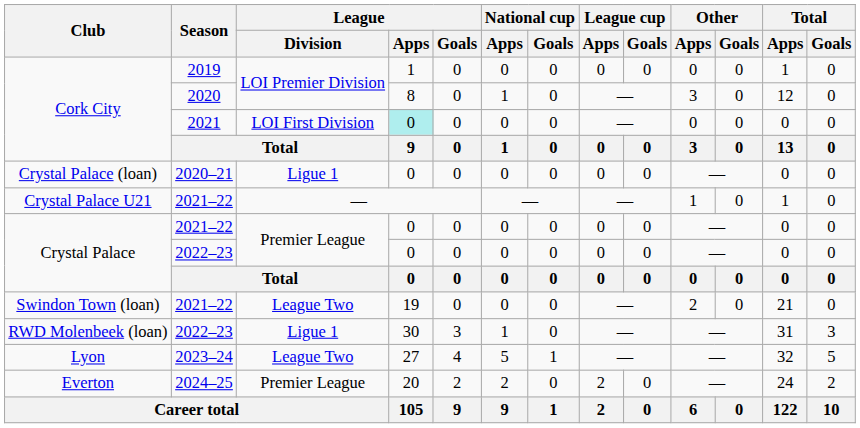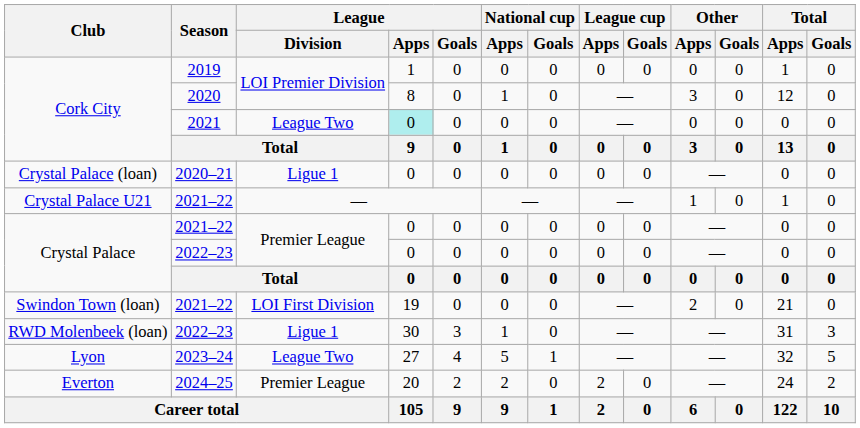 <table class="wikitable" style="text-align: center;">
 <tr>
 <th rowspan="2">Club</th>
 <th rowspan="2">Season</th>
 <th colspan="3">League</th>
 <th colspan="2">National cup</th>
 <th colspan="2">League cup</th>
 <th colspan="2">Other</th>
 <th colspan="2">Total</th>
 </tr>
 <tr>
 <th>Division</th>
 <th>Apps</th>
 <th>Goals</th>
 <th>Apps</th>
 <th>Goals</th>
 <th>Apps</th>
 <th>Goals</th>
 <th>Apps</th>
 <th>Goals</th>
 <th>Apps</th>
 <th>Goals</th>
 </tr>
 <tr>
 <td rowspan="4"><a href='#'>Cork City</a></td>
 <td><a href='#'>2019</a></td>
 <td rowspan="2"><a href='#'>LOI Premier Division</a></td>
 <td>1</td>
 <td>0</td>
 <td>0</td>
 <td>0</td>
 <td>0</td>
 <td>0</td>
 <td>0</td>
 <td>0</td>
 <td>1</td>
 <td>0</td>
 </tr>
 <tr>
 <td><a href='#'>2020</a></td>
 <td>8</td>
 <td>0</td>
 <td>1</td>
 <td>0</td>
 <td colspan="2">—</td>
 <td>3</td>
 <td>0</td>
 <td>12</td>
 <td>0</td>
 </tr>
 <tr>
 <td><a href='#'>2021</a></td>
-<td><a href='#'>LOI First Division</a></td>
+<td><a href='#'>League Two</a></td>
 <td style="background: paleturquoise;">0</td>
 <td>0</td>
 <td>0</td>
 <td>0</td>
 <td colspan="2">—</td>
 <td>0</td>
 <td>0</td>
 <td>0</td>
 <td>0</td>
 </tr>
 <tr>
 <th colspan="2">Total</th>
 <th>9</th>
 <th>0</th>
 <th>1</th>
 <th>0</th>
 <th>0</th>
 <th>0</th>
 <th>3</th>
 <th>0</th>
 <th>13</th>
 <th>0</th>
 </tr>
 <tr>
 <td><a href='#'>Crystal Palace</a> (loan)</td>
 <td><a href='#'>2020–21</a></td>
 <td><a href='#'>Ligue 1</a></td>
 <td>0</td>
 <td>0</td>
 <td>0</td>
 <td>0</td>
 <td>0</td>
 <td>0</td>
 <td colspan="2">—</td>
 <td>0</td>
 <td>0</td>
 </tr>
 <tr>
 <td><a href='#'>Crystal Palace U21</a></td>
 <td><a href='#'>2021–22</a></td>
 <td colspan="3">—</td>
 <td colspan="2">—</td>
 <td colspan="2">—</td>
 <td>1</td>
 <td>0</td>
 <td>1</td>
 <td>0</td>
 </tr>
 <tr>
 <td rowspan="3">Crystal Palace</td>
 <td><a href='#'>2021–22</a></td>
 <td rowspan="2">Premier League</td>
 <td>0</td>
 <td>0</td>
 <td>0</td>
 <td>0</td>
 <td>0</td>
 <td>0</td>
 <td colspan="2">—</td>
 <td>0</td>
 <td>0</td>
 </tr>
 <tr>
 <td><a href='#'>2022–23</a></td>
 <td>0</td>
 <td>0</td>
 <td>0</td>
 <td>0</td>
 <td>0</td>
 <td>0</td>
 <td colspan="2">—</td>
 <td>0</td>
 <td>0</td>
 </tr>
 <tr>
 <th colspan="2">Total</th>
 <th>0</th>
 <th>0</th>
 <th>0</th>
 <th>0</th>
 <th>0</th>
 <th>0</th>
 <th>0</th>
 <th>0</th>
 <th>0</th>
 <th>0</th>
 </tr>
 <tr>
 <td><a href='#'>Swindon Town</a> (loan)</td>
 <td><a href='#'>2021–22</a></td>
-<td><a href='#'>League Two</a></td>
+<td><a href='#'>LOI First Division</a></td>
 <td>19</td>
 <td>0</td>
 <td>0</td>
 <td>0</td>
 <td colspan="2">—</td>
 <td>2</td>
 <td>0</td>
 <td>21</td>
 <td>0</td>
 </tr>
 <tr>
 <td><a href='#'>RWD Molenbeek</a> (loan)</td>
 <td><a href='#'>2022–23</a></td>
 <td><a href='#'>Ligue 1</a></td>
 <td>30</td>
 <td>3</td>
 <td>1</td>
 <td>0</td>
 <td colspan="2">—</td>
 <td colspan="2">—</td>
 <td>31</td>
 <td>3</td>
 </tr>
 <tr>
 <td><a href='#'>Lyon</a></td>
 <td><a href='#'>2023–24</a></td>
 <td><a href='#'>League Two</a></td>
 <td>27</td>
 <td>4</td>
 <td>5</td>
 <td>1</td>
 <td colspan="2">—</td>
 <td colspan="2">—</td>
 <td>32</td>
 <td>5</td>
 </tr>
 <tr>
 <td><a href='#'>Everton</a></td>
 <td><a href='#'>2024–25</a></td>
 <td>Premier League</td>
 <td>20</td>
 <td>2</td>
 <td>2</td>
 <td>0</td>
 <td>2</td>
 <td>0</td>
 <td colspan="2">—</td>
 <td>24</td>
 <td>2</td>
 </tr>
 <tr>
 <th colspan="3">Career total</th>
 <th>105</th>
 <th>9</th>
 <th>9</th>
 <th>1</th>
 <th>2</th>
 <th>0</th>
 <th>6</th>
 <th>0</th>
 <th>122</th>
 <th>10</th>
 </tr>
 </table>
